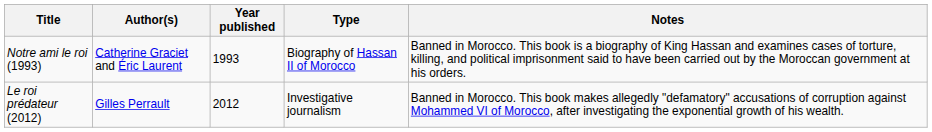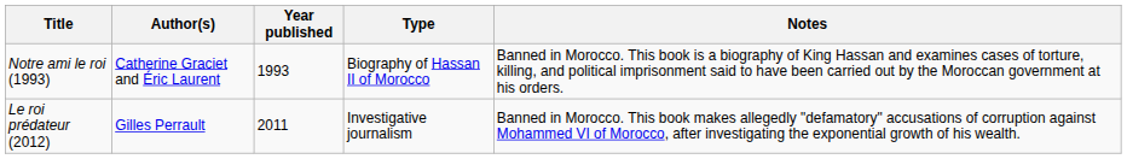 <table class="wikitable sortable">
 <tr>
 <th>Title</th>
 <th>Author(s)</th>
 <th>Year published</th>
 <th>Type</th>
 <th class="unsortable">Notes</th>
 </tr>
 <tr>
 <td><em>Notre ami le roi</em> (1993)</td>
 <td><a href='#'>Catherine Graciet</a> and <a href='#'>Éric Laurent</a></td>
 <td>1993</td>
 <td>Biography of <a href='#'>Hassan II of Morocco</a></td>
 <td>Banned in Morocco. This book is a biography of King Hassan and examines cases of torture, killing, and political imprisonment said to have been carried out by the Moroccan government at his orders.</td>
 </tr>
 <tr>
 <td><em>Le roi prédateur</em> (2012)</td>
 <td><a href='#'>Gilles Perrault</a></td>
-<td>2012</td>
+<td>2011</td>
 <td>Investigative journalism</td>
 <td>Banned in Morocco. This book makes allegedly "defamatory" accusations of corruption against <a href='#'>Mohammed VI of Morocco</a>, after investigating the exponential growth of his wealth.</td>
 </tr>
 </table>
